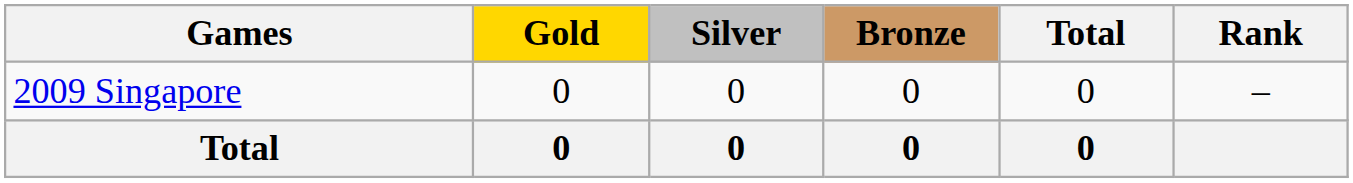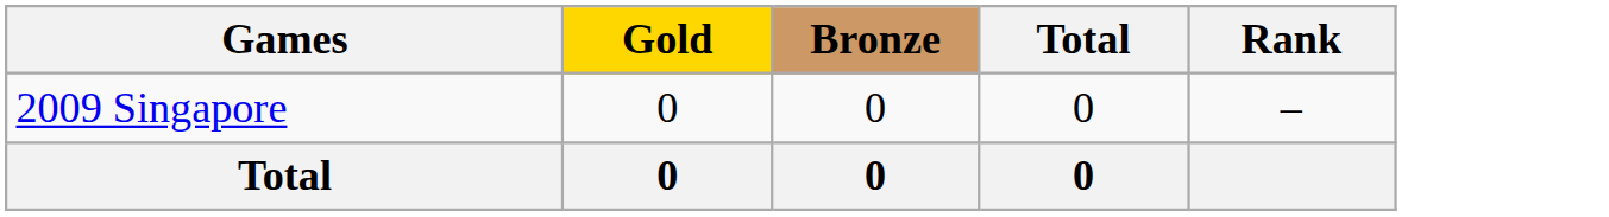 <table class="wikitable sortable" style="text-align:center;">
 <tr>
 <th width=200>Games</th>
 <td bgcolor=gold width=70><strong>Gold</strong></td>
-<td bgcolor=silver width=70><strong>Silver</strong></td>
 <td bgcolor=#cc9966 width=70><strong>Bronze</strong></td>
 <th width=70>Total</th>
 <th width=70>Rank</th>
 </tr>
 <tr>
 <td align=left> <a href='#'>2009 Singapore</a></td>
-<td>0</td>
 <td>0</td>
 <td>0</td>
 <td>0</td>
 <td>–</td>
 </tr>
 <tr class="sortbottom">
 <th>Total</th>
 <th>0</th>
 <th>0</th>
 <th>0</th>
-<th>0</th>
 <th></th>
 </tr>
 </table>
